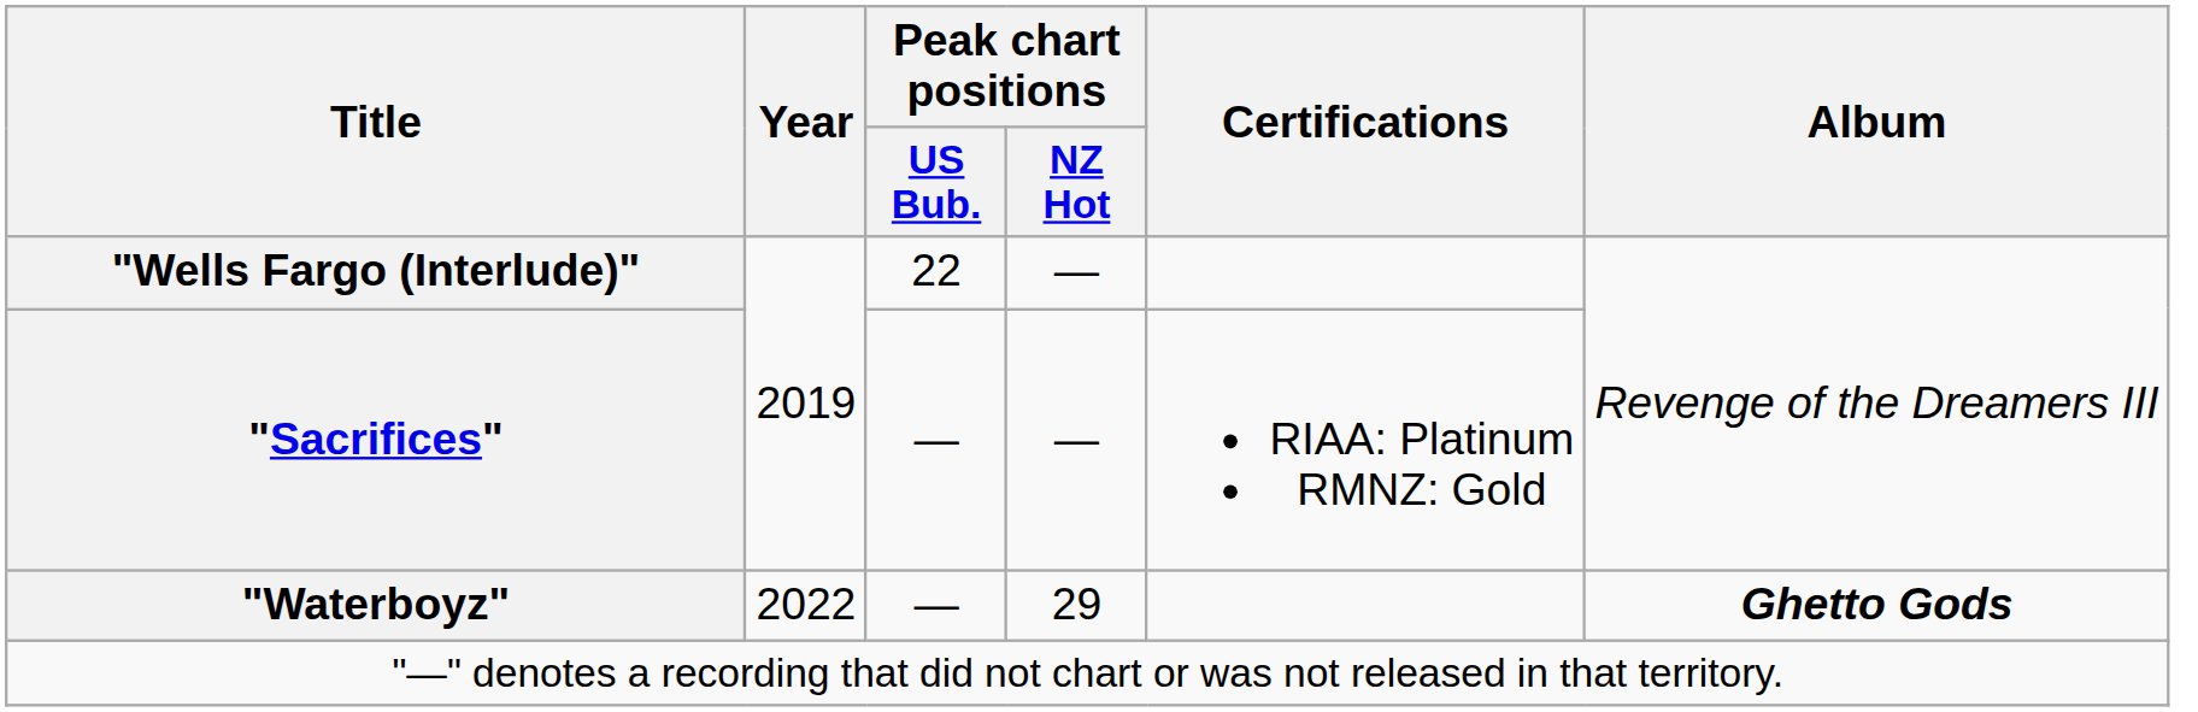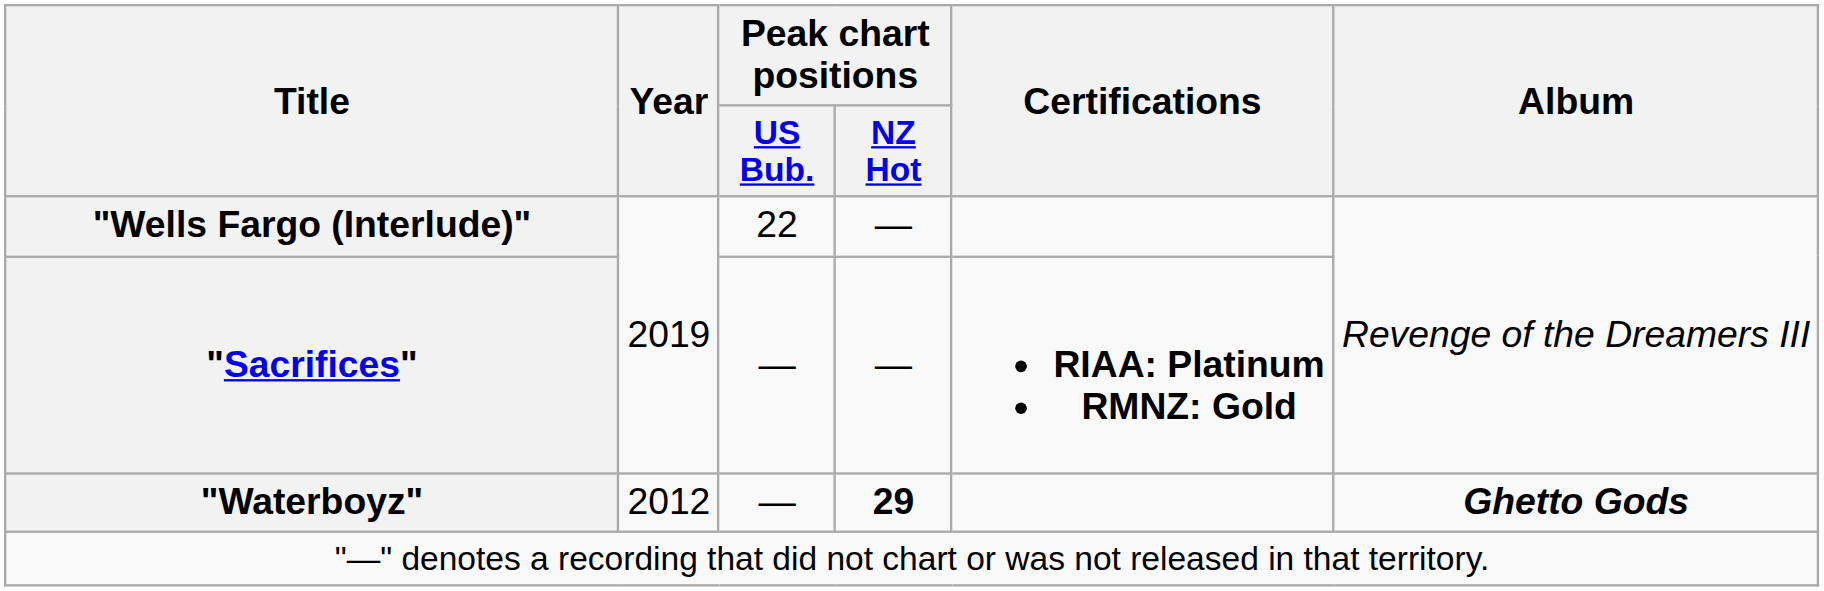 <table class="wikitable plainrowheaders" style="text-align:center;">
 <tr>
 <th scope="col" rowspan="2" style="width:16em;">Title</th>
 <th scope="col" rowspan="2">Year</th>
 <th scope="col" colspan="2">Peak chart positions</th>
 <th scope="col" rowspan="2">Certifications</th>
 <th scope="col" rowspan="2">Album</th>
 </tr>
 <tr>
 <th scope="col" style="width:3em;font-size:90%;"><a href='#'>US<br>Bub.</a><br></th>
 <th scope="col" style="width:3em;font-size:90%;"><a href='#'>NZ<br>Hot</a><br></th>
 </tr>
 <tr>
 <th scope="row">"Wells Fargo (Interlude)"<br></th>
 <td rowspan=2>2019</td>
 <td>22</td>
 <td>—</td>
 <td></td>
 <td rowspan=2><em>Revenge of the Dreamers III</em></td>
 </tr>
 <tr>
 <th scope="row">"<a href='#'>Sacrifices</a>"<br></th>
 <td>—</td>
 <td>—</td>
-<td><br><ul><li>RIAA: Platinum</li><li>RMNZ: Gold</li></ul></td>
+<td><strong><br><ul><li>RIAA: Platinum</li><li>RMNZ: Gold</li></ul></strong></td>
 </tr>
 <tr>
 <th scope="row">"Waterboyz"<br></th>
-<td>2022</td>
+<td>2012</td>
 <td>—</td>
-<td>29</td>
+<td><strong>29</strong></td>
 <td></td>
 <td><strong><em>Ghetto Gods</em></strong></td>
 </tr>
 <tr>
 <td colspan="14" style="font-size:90%">"—" denotes a recording that did not chart or was not released in that territory.</td>
 </tr>
 </table>
